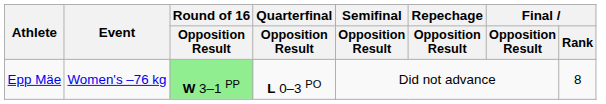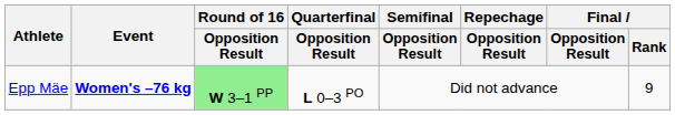 <table class="wikitable" style="font-size:90%">
 <tr>
 <th rowspan=2>Athlete</th>
 <th rowspan=2>Event</th>
 <th>Round of 16</th>
 <th>Quarterfinal</th>
 <th>Semifinal</th>
 <th>Repechage</th>
 <th colspan=2>Final / </th>
 </tr>
 <tr style="font-size: 95%">
 <th>Opposition<br>Result</th>
 <th>Opposition<br>Result</th>
 <th>Opposition<br>Result</th>
 <th>Opposition<br>Result</th>
 <th>Opposition<br>Result</th>
 <th>Rank</th>
 </tr>
 <tr align=center>
 <td align=left><a href='#'>Epp Mäe</a></td>
-<td align=left><a href='#'>Women's –76 kg</a></td>
+<td align=left><strong><a href='#'>Women's –76 kg</a></strong></td>
 <td style="background: lightgreen;"><br><strong>W</strong> 3–1 <sup>PP</sup></td>
 <td><br><strong>L</strong> 0–3 <sup>PO</sup></td>
 <td colspan=3>Did not advance</td>
-<td>8</td>
+<td>9</td>
 </tr>
 </table>
